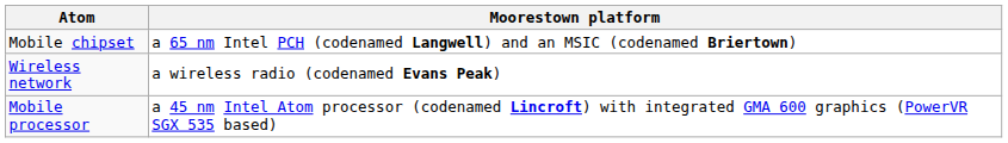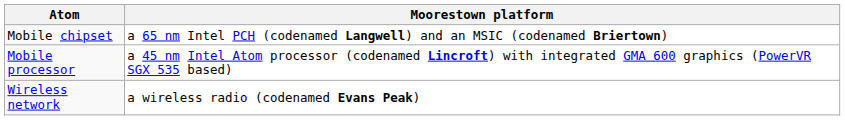 <table class="wikitable">
 <tr>
 <th>Atom</th>
 <th>Moorestown platform</th>
 </tr>
 <tr>
 <td>Mobile <a href='#'>chipset</a></td>
 <td style="background:white">a <a href='#'>65 nm</a> Intel <a href='#'>PCH</a> (codenamed <strong>Langwell</strong>) and an MSIC  (codenamed <strong>Briertown</strong>)</td>
 </tr>
 <tr>
+<td><a href='#'>Mobile processor</a></td>
+<td style="background:white">a <a href='#'>45 nm</a> <a href='#'>Intel Atom</a> processor (codenamed <strong><a href='#'>Lincroft</a></strong>) with integrated <a href='#'>GMA 600</a> graphics (<a href='#'>PowerVR SGX 535</a> based)</td>
+</tr>
+<tr>
 <td><a href='#'>Wireless network</a></td>
 <td style="background:white">a wireless radio (codenamed <strong>Evans Peak</strong>)</td>
 </tr>
-<tr>
-<td><a href='#'>Mobile processor</a></td>
-<td style="background:white">a <a href='#'>45 nm</a> <a href='#'>Intel Atom</a> processor (codenamed <strong><a href='#'>Lincroft</a></strong>) with integrated <a href='#'>GMA 600</a> graphics (<a href='#'>PowerVR SGX 535</a> based)</td>
-</tr>
 </table>
